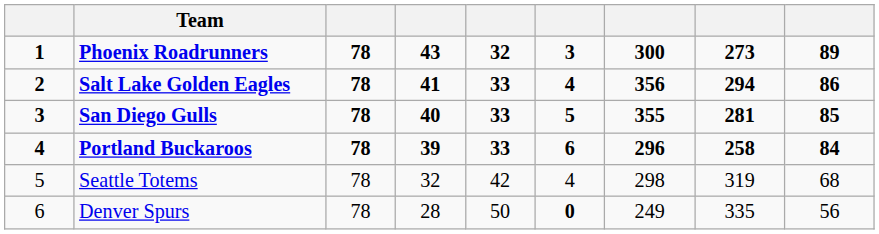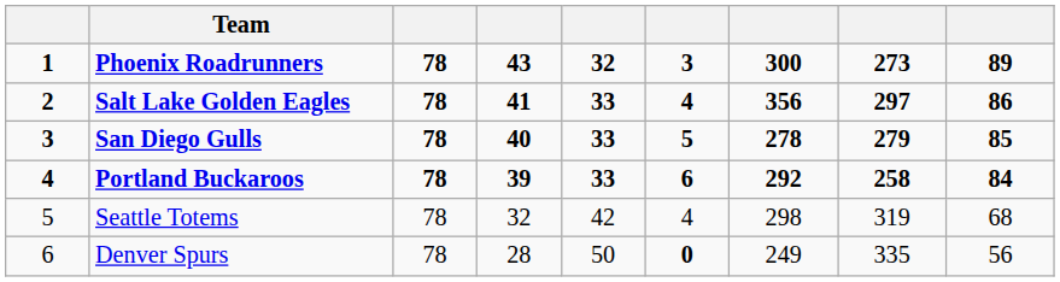 <table class="wikitable sortable">
 <tr>
 <th scope="col" style="width:3em"></th>
 <th scope="col" style="width:12em">Team</th>
 <th scope="col" style="width:3em" class="unsortable"></th>
 <th scope="col" style="width:3em"></th>
 <th scope="col" style="width:3em"></th>
 <th scope="col" style="width:3em"></th>
 <th scope="col" style="width:4em"></th>
 <th scope="col" style="width:4em"></th>
 <th scope="col" style="width:4em"></th>
 </tr>
 <tr style="text-align:center;font-weight:bold;">
 <td>1</td>
 <td style="text-align:left;"><a href='#'>Phoenix Roadrunners</a></td>
 <td>78</td>
 <td>43</td>
 <td>32</td>
 <td>3</td>
 <td>300</td>
 <td>273</td>
 <td>89</td>
 </tr>
 <tr style="text-align:center;font-weight:bold;">
 <td>2</td>
 <td style="text-align:left;"><a href='#'>Salt Lake Golden Eagles</a></td>
 <td>78</td>
 <td>41</td>
 <td>33</td>
 <td>4</td>
 <td>356</td>
-<td>294</td>
+<td>297</td>
 <td>86</td>
 </tr>
 <tr style="text-align:center;font-weight:bold;">
 <td>3</td>
 <td style="text-align:left;"><a href='#'>San Diego Gulls</a></td>
 <td>78</td>
 <td>40</td>
 <td>33</td>
 <td>5</td>
-<td>355</td>
-<td>281</td>
+<td>278</td>
+<td>279</td>
 <td>85</td>
 </tr>
 <tr style="text-align:center;font-weight:bold;">
 <td>4</td>
 <td style="text-align:left;"><a href='#'>Portland Buckaroos</a></td>
 <td>78</td>
 <td>39</td>
 <td>33</td>
 <td>6</td>
-<td>296</td>
+<td>292</td>
 <td>258</td>
 <td>84</td>
 </tr>
 <tr style="text-align:center;">
 <td>5</td>
 <td style="text-align:left;"><a href='#'>Seattle Totems</a></td>
 <td>78</td>
 <td>32</td>
 <td>42</td>
 <td>4</td>
 <td>298</td>
 <td>319</td>
 <td>68</td>
 </tr>
 <tr style="text-align:center;">
 <td>6</td>
 <td style="text-align:left;"><a href='#'>Denver Spurs</a></td>
 <td>78</td>
 <td>28</td>
 <td>50</td>
 <td><strong>0</strong></td>
 <td>249</td>
 <td>335</td>
 <td>56</td>
 </tr>
 </table>
